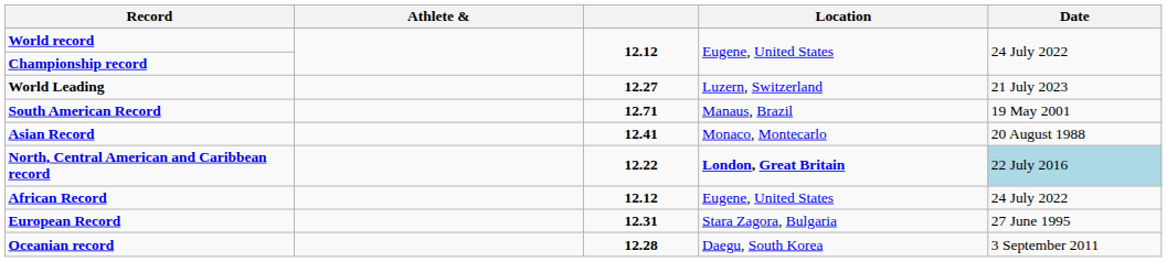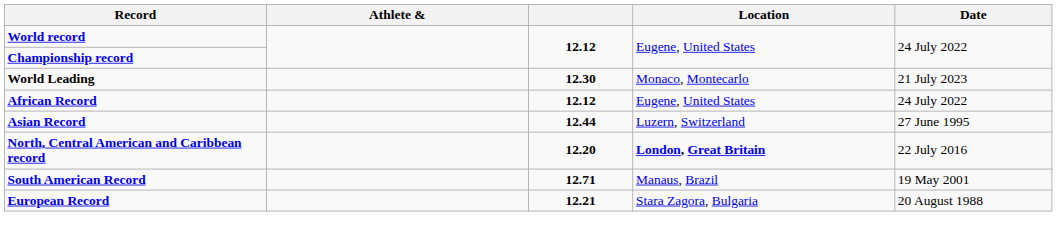 <table class="wikitable">
 <tr>
 <th width=25% align=center>Record</th>
 <th width=25% align=center>Athlete & </th>
 <th width=10% align=center></th>
 <th width=25% align=center>Location</th>
 <th width=15% align=center>Date</th>
 </tr>
 <tr>
 <td><strong><a href='#'>World record</a></strong></td>
 <td rowspan=2></td>
 <td align=center rowspan=2><strong>12.12</strong></td>
 <td rowspan=2><a href='#'>Eugene</a>, <a href='#'>United States</a></td>
 <td rowspan=2>24 July 2022</td>
 </tr>
 <tr>
 <td><strong><a href='#'>Championship record</a></strong></td>
 </tr>
 <tr>
 <td><strong>World Leading</strong></td>
 <td></td>
-<td align=center><strong>12.27</strong></td>
+<td align=center><strong>12.30</strong></td>
+<td><a href='#'>Monaco</a>, <a href='#'>Montecarlo</a></td>
+<td>21 July 2023</td>
+</tr>
+<tr>
+<td><strong><a href='#'>African Record</a></strong></td>
+<td></td>
+<td align=center><strong>12.12</strong></td>
+<td><a href='#'>Eugene</a>, <a href='#'>United States</a></td>
+<td>24 July 2022</td>
+</tr>
+<tr>
+<td><strong><a href='#'>Asian Record</a></strong></td>
+<td></td>
+<td align=center><strong>12.44</strong></td>
 <td><a href='#'>Luzern</a>, <a href='#'>Switzerland</a></td>
-<td>21 July 2023</td>
+<td>27 June 1995</td>
+</tr>
+<tr>
+<td><strong><a href='#'>North, Central American and Caribbean record</a></strong></td>
+<td></td>
+<td align=center><strong>12.20</strong></td>
+<td><strong><a href='#'>London</a>, <a href='#'>Great Britain</a></strong></td>
+<td>22 July 2016</td>
 </tr>
 <tr>
 <td><strong><a href='#'>South American Record</a></strong></td>
 <td></td>
 <td align=center><strong>12.71</strong></td>
 <td><a href='#'>Manaus</a>, <a href='#'>Brazil</a></td>
 <td>19 May 2001</td>
 </tr>
 <tr>
-<td><strong><a href='#'>Asian Record</a></strong></td>
+<td><strong><a href='#'>European Record</a></strong></td>
 <td></td>
-<td align=center><strong>12.41</strong></td>
-<td><a href='#'>Monaco</a>, <a href='#'>Montecarlo</a></td>
+<td align=center><strong>12.21</strong></td>
+<td><a href='#'>Stara Zagora</a>, <a href='#'>Bulgaria</a></td>
 <td>20 August 1988</td>
 </tr>
-<tr>
-<td><strong><a href='#'>North, Central American and Caribbean record</a></strong></td>
-<td></td>
-<td align=center><strong>12.22</strong></td>
-<td><strong><a href='#'>London</a>, <a href='#'>Great Britain</a></strong></td>
-<td style="background: lightblue;">22 July 2016</td>
-</tr>
-<tr>
-<td><strong><a href='#'>African Record</a></strong></td>
-<td></td>
-<td align=center><strong>12.12</strong></td>
-<td><a href='#'>Eugene</a>, <a href='#'>United States</a></td>
-<td>24 July 2022</td>
-</tr>
-<tr>
-<td><strong><a href='#'>European Record</a></strong></td>
-<td></td>
-<td align=center><strong>12.31</strong></td>
-<td><a href='#'>Stara Zagora</a>, <a href='#'>Bulgaria</a></td>
-<td>27 June 1995</td>
-</tr>
-<tr>
-<td><strong><a href='#'>Oceanian record</a></strong></td>
-<td></td>
-<td align=center><strong>12.28</strong></td>
-<td><a href='#'>Daegu</a>, <a href='#'>South Korea</a></td>
-<td>3 September 2011</td>
-</tr>
 </table>
